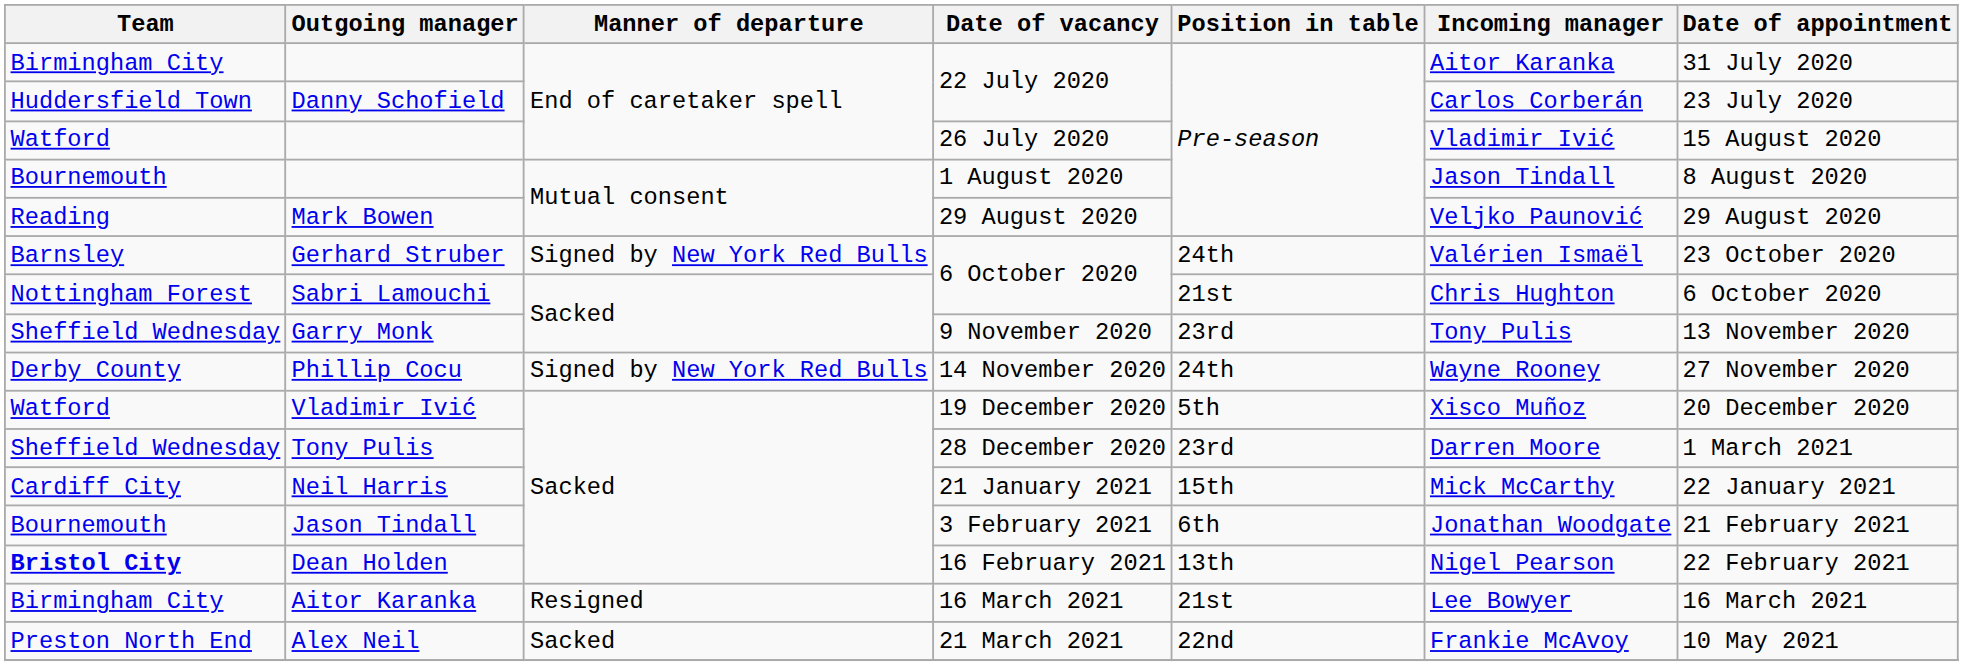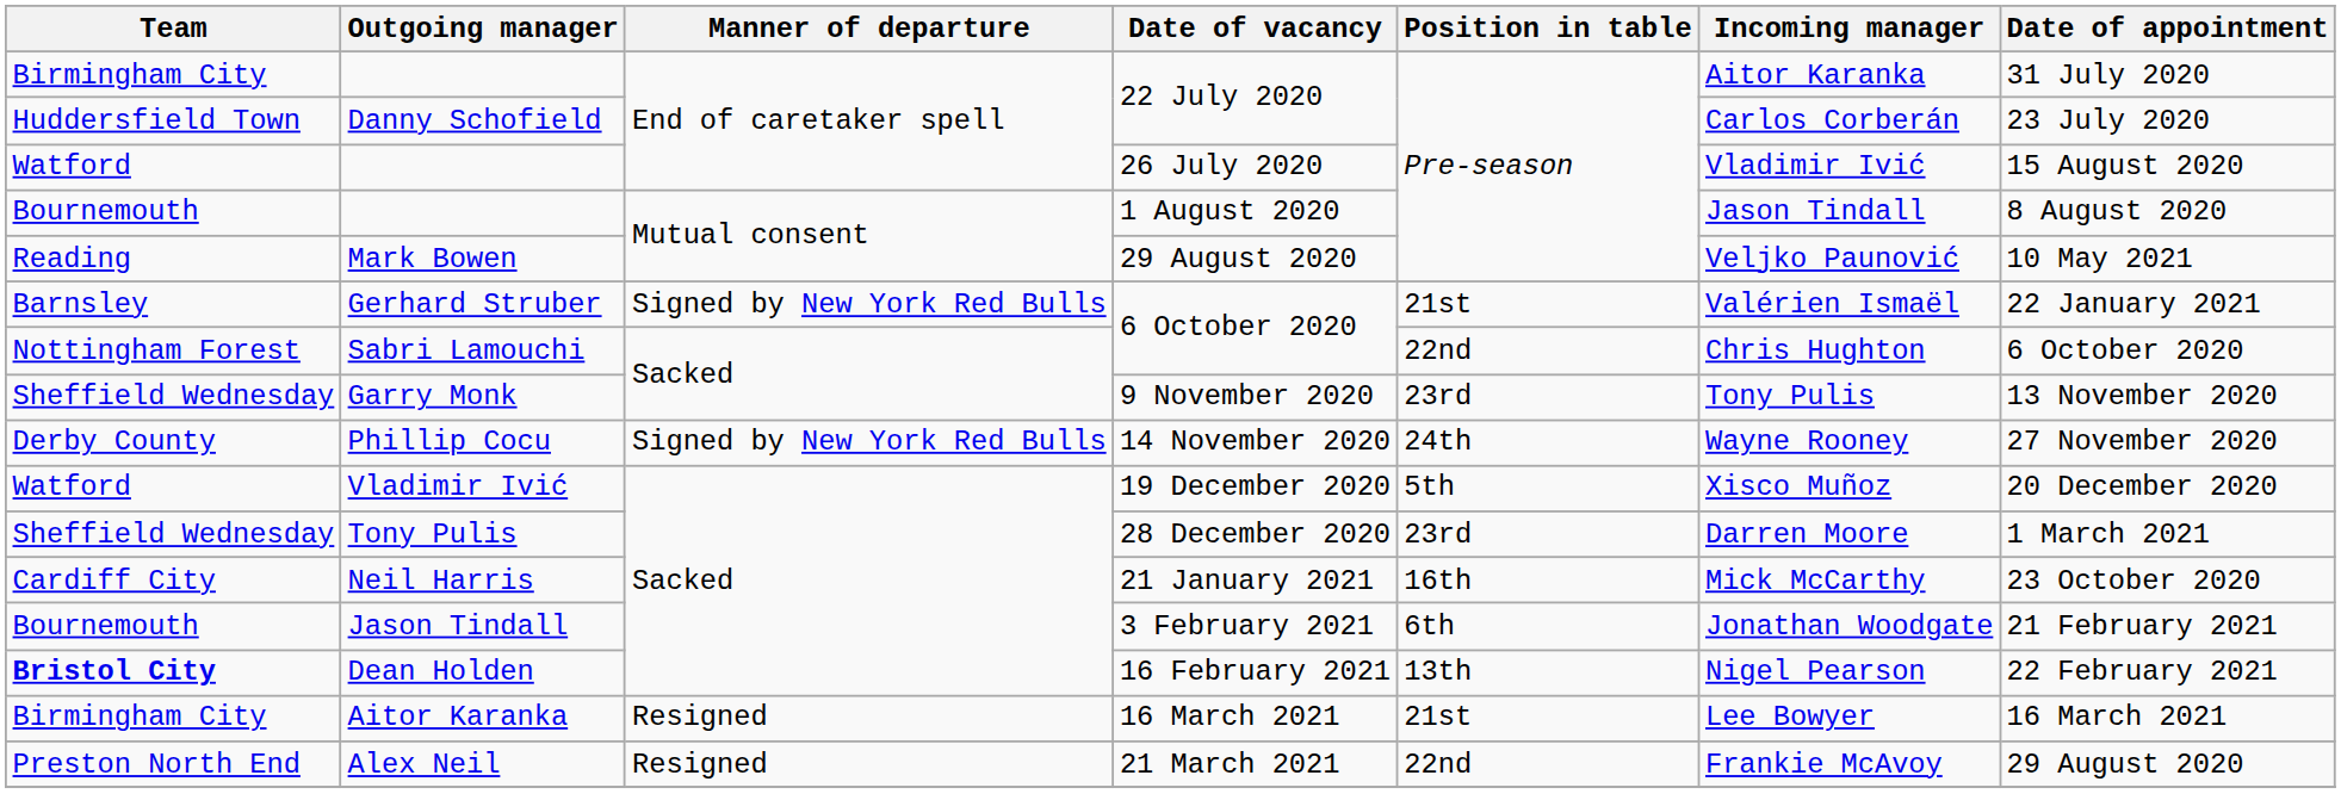 <table class="wikitable">
 <tr>
 <th scope="col">Team</th>
 <th scope="col">Outgoing manager</th>
 <th scope="col">Manner of departure</th>
 <th scope="col">Date of vacancy</th>
 <th scope="col">Position in table</th>
 <th scope="col">Incoming manager</th>
 <th scope="col">Date of appointment</th>
 </tr>
 <tr>
 <td><a href='#'>Birmingham City</a></td>
 <td></td>
 <td rowspan="3">End of caretaker spell</td>
 <td rowspan="2">22 July 2020</td>
 <td rowspan="5"><em>Pre-season</em></td>
 <td> <a href='#'>Aitor Karanka</a></td>
 <td>31 July 2020</td>
 </tr>
 <tr>
 <td><a href='#'>Huddersfield Town</a></td>
 <td> <a href='#'>Danny Schofield</a></td>
 <td> <a href='#'>Carlos Corberán</a></td>
 <td>23 July 2020</td>
 </tr>
 <tr>
 <td><a href='#'>Watford</a></td>
 <td> </td>
 <td>26 July 2020</td>
 <td> <a href='#'>Vladimir Ivić</a></td>
 <td>15 August 2020</td>
 </tr>
 <tr>
 <td><a href='#'>Bournemouth</a></td>
 <td> </td>
 <td rowspan="2">Mutual consent</td>
 <td>1 August 2020</td>
 <td> <a href='#'>Jason Tindall</a></td>
 <td>8 August 2020</td>
 </tr>
 <tr>
 <td><a href='#'>Reading</a></td>
 <td> <a href='#'>Mark Bowen</a></td>
 <td>29 August 2020</td>
 <td> <a href='#'>Veljko Paunović</a></td>
-<td>29 August 2020</td>
+<td>10 May 2021</td>
 </tr>
 <tr>
 <td><a href='#'>Barnsley</a></td>
 <td> <a href='#'>Gerhard Struber</a></td>
 <td>Signed by <a href='#'>New York Red Bulls</a></td>
 <td rowspan="2">6 October 2020</td>
-<td>24th</td>
+<td>21st</td>
 <td> <a href='#'>Valérien Ismaël</a></td>
-<td>23 October 2020</td>
+<td>22 January 2021</td>
 </tr>
 <tr>
 <td><a href='#'>Nottingham Forest</a></td>
 <td> <a href='#'>Sabri Lamouchi</a></td>
 <td rowspan=2>Sacked</td>
-<td>21st</td>
+<td>22nd</td>
 <td> <a href='#'>Chris Hughton</a></td>
 <td>6 October 2020</td>
 </tr>
 <tr>
 <td><a href='#'>Sheffield Wednesday</a></td>
 <td> <a href='#'>Garry Monk</a></td>
 <td>9 November 2020</td>
 <td>23rd</td>
 <td> <a href='#'>Tony Pulis</a></td>
 <td>13 November 2020</td>
 </tr>
 <tr>
 <td><a href='#'>Derby County</a></td>
 <td> <a href='#'>Phillip Cocu</a></td>
 <td>Signed by <a href='#'>New York Red Bulls</a></td>
 <td>14 November 2020</td>
 <td>24th</td>
 <td> <a href='#'>Wayne Rooney</a></td>
 <td>27 November 2020</td>
 </tr>
 <tr>
 <td><a href='#'>Watford</a></td>
 <td> <a href='#'>Vladimir Ivić</a></td>
 <td rowspan=5>Sacked</td>
 <td>19 December 2020</td>
 <td>5th</td>
 <td> <a href='#'>Xisco Muñoz</a></td>
 <td>20 December 2020</td>
 </tr>
 <tr>
 <td><a href='#'>Sheffield Wednesday</a></td>
 <td> <a href='#'>Tony Pulis</a></td>
 <td>28 December 2020</td>
 <td>23rd</td>
 <td> <a href='#'>Darren Moore</a></td>
 <td>1 March 2021</td>
 </tr>
 <tr>
 <td><a href='#'>Cardiff City</a></td>
 <td> <a href='#'>Neil Harris</a></td>
 <td>21 January 2021</td>
-<td>15th</td>
+<td>16th</td>
 <td> <a href='#'>Mick McCarthy</a></td>
-<td>22 January 2021</td>
+<td>23 October 2020</td>
 </tr>
 <tr>
 <td><a href='#'>Bournemouth</a></td>
 <td> <a href='#'>Jason Tindall</a></td>
 <td>3 February 2021</td>
 <td>6th</td>
 <td> <a href='#'>Jonathan Woodgate</a></td>
 <td>21 February 2021</td>
 </tr>
 <tr>
 <td><strong><a href='#'>Bristol City</a></strong></td>
 <td> <a href='#'>Dean Holden</a></td>
 <td>16 February 2021</td>
 <td>13th</td>
 <td> <a href='#'>Nigel Pearson</a></td>
 <td>22 February 2021</td>
 </tr>
 <tr>
 <td><a href='#'>Birmingham City</a></td>
 <td> <a href='#'>Aitor Karanka</a></td>
 <td>Resigned</td>
 <td>16 March 2021</td>
 <td>21st</td>
 <td> <a href='#'>Lee Bowyer</a></td>
 <td>16 March 2021</td>
 </tr>
 <tr>
 <td><a href='#'>Preston North End</a></td>
 <td> <a href='#'>Alex Neil</a></td>
-<td>Sacked</td>
+<td>Resigned</td>
 <td>21 March 2021</td>
 <td>22nd</td>
 <td> <a href='#'>Frankie McAvoy</a></td>
-<td>10 May 2021</td>
+<td>29 August 2020</td>
 </tr>
 <tr>
 </tr>
 </table>
